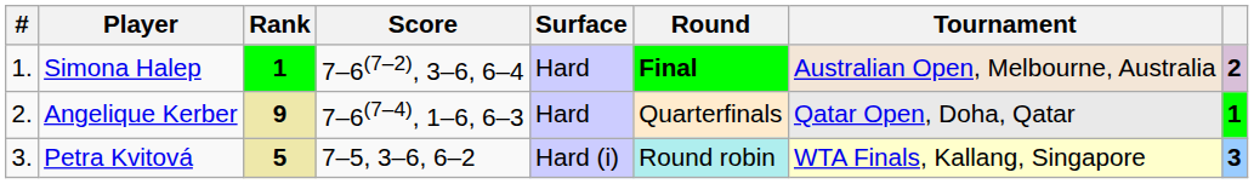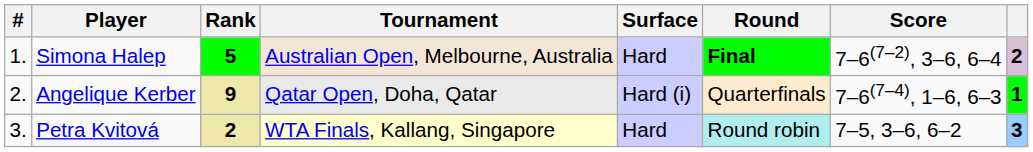 <table class="wikitable sortable">
 <tr>
 <th>#</th>
 <th>Player</th>
 <th>Rank</th>
-<th>Score</th>
+<th>Tournament</th>
 <th>Surface</th>
 <th>Round</th>
-<th>Tournament</th>
+<th>Score</th>
 <th></th>
 </tr>
 <tr>
 <td>1.</td>
 <td> <a href='#'>Simona Halep</a></td>
-<td align=center bgcolor=lime><strong>1</strong></td>
-<td>7–6<sup>(7–2)</sup>, 3–6, 6–4</td>
+<td align=center bgcolor=lime><strong>5</strong></td>
+<td bgcolor=f3e6d7><a href='#'>Australian Open</a>, Melbourne, Australia</td>
 <td bgcolor=CCCCFF>Hard</td>
 <td bgcolor=lime><strong>Final</strong></td>
-<td bgcolor=f3e6d7><a href='#'>Australian Open</a>, Melbourne, Australia</td>
+<td>7–6<sup>(7–2)</sup>, 3–6, 6–4</td>
 <td align=center bgcolor=thistle><strong>2</strong></td>
 </tr>
 <tr>
 <td>2.</td>
 <td> <a href='#'>Angelique Kerber</a></td>
 <td align=center bgcolor=EEE8AA><strong>9</strong></td>
+<td bgcolor=e9e9e9><a href='#'>Qatar Open</a>, Doha, Qatar</td>
+<td bgcolor=CCCCFF>Hard (i)</td>
+<td bgcolor=ffebcd>Quarterfinals</td>
 <td>7–6<sup>(7–4)</sup>, 1–6, 6–3</td>
-<td bgcolor=CCCCFF>Hard</td>
-<td bgcolor=ffebcd>Quarterfinals</td>
-<td bgcolor=e9e9e9><a href='#'>Qatar Open</a>, Doha, Qatar</td>
 <td align=center bgcolor=lime><strong>1</strong></td>
 </tr>
 <tr>
 <td>3.</td>
 <td> <a href='#'>Petra Kvitová</a></td>
-<td align=center bgcolor=EEE8AA><strong>5</strong></td>
+<td align=center bgcolor=EEE8AA><strong>2</strong></td>
+<td bgcolor=ffffcc><a href='#'>WTA Finals</a>, Kallang, Singapore</td>
+<td bgcolor=CCCCFF>Hard</td>
+<td bgcolor=afeeee>Round robin</td>
 <td>7–5, 3–6, 6–2</td>
-<td bgcolor=CCCCFF>Hard (i)</td>
-<td bgcolor=afeeee>Round robin</td>
-<td bgcolor=ffffcc><a href='#'>WTA Finals</a>, Kallang, Singapore</td>
 <td align=center bgcolor=99ccff><strong>3</strong></td>
 </tr>
 </table>
